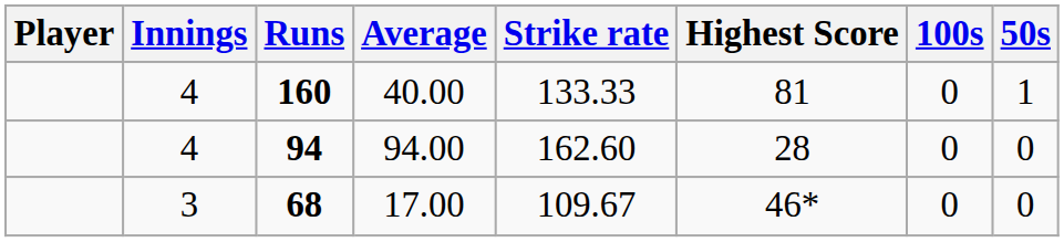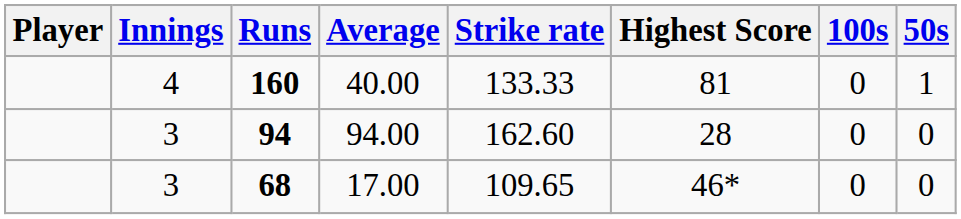 <table class="wikitable sortable" style="text-align: center;">
 <tr>
 <th>Player</th>
 <th><a href='#'>Innings</a></th>
 <th><a href='#'>Runs</a></th>
 <th><a href='#'>Average</a></th>
 <th><a href='#'>Strike rate</a></th>
 <th>Highest Score</th>
 <th><a href='#'>100s</a></th>
 <th><a href='#'>50s</a></th>
 </tr>
 <tr>
 <td></td>
 <td>4</td>
 <td><strong>160</strong></td>
 <td>40.00</td>
 <td>133.33</td>
 <td>81</td>
 <td>0</td>
 <td>1</td>
 </tr>
 <tr>
 <td></td>
-<td>4</td>
+<td>3</td>
 <td><strong>94</strong></td>
 <td>94.00</td>
 <td>162.60</td>
 <td>28</td>
 <td>0</td>
 <td>0</td>
 </tr>
 <tr>
 <td></td>
 <td>3</td>
 <td><strong>68</strong></td>
 <td>17.00</td>
-<td>109.67</td>
+<td>109.65</td>
 <td>46*</td>
 <td>0</td>
 <td>0</td>
 </tr>
 </table>
